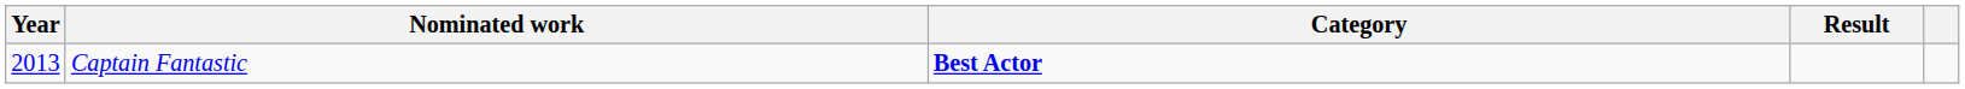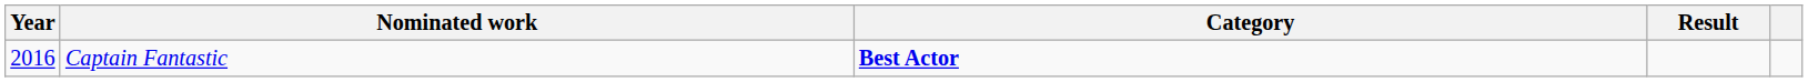 <table class="wikitable sortable">
 <tr>
 <th scope="col" style="width:1em;">Year</th>
 <th scope="col" style="width:35em;">Nominated work</th>
 <th scope="col" style="width:35em;">Category</th>
 <th scope="col" style="width:5em;">Result</th>
 <th scope="col" style="width:1em;" class="unsortable"></th>
 </tr>
 <tr>
-<td><a href='#'>2013</a></td>
+<td><a href='#'>2016</a></td>
 <td><em><a href='#'>Captain Fantastic</a></em></td>
 <td><strong><a href='#'>Best Actor</a></strong></td>
 <td></td>
 <td style="text-align:center;"></td>
 </tr>
 </table>
